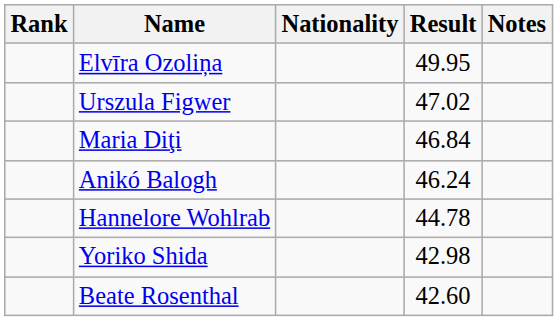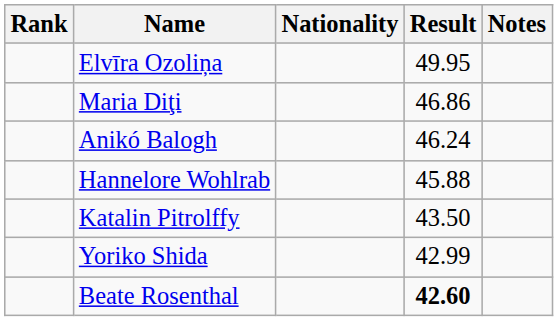 <table class="wikitable sortable" style="text-align:center">
 <tr>
 <th>Rank</th>
 <th>Name</th>
 <th>Nationality</th>
 <th>Result</th>
 <th>Notes</th>
 </tr>
 <tr>
 <td></td>
 <td align=left><a href='#'>Elvīra Ozoliņa</a></td>
 <td align=left></td>
 <td>49.95</td>
 <td></td>
 </tr>
 <tr>
 <td></td>
-<td align=left><a href='#'>Urszula Figwer</a></td>
-<td align=left></td>
-<td>47.02</td>
-<td></td>
-</tr>
-<tr>
-<td></td>
 <td align=left><a href='#'>Maria Diţi</a></td>
 <td align=left></td>
-<td>46.84</td>
+<td>46.86</td>
 <td></td>
 </tr>
 <tr>
 <td></td>
 <td align=left><a href='#'>Anikó Balogh</a></td>
 <td align=left></td>
 <td>46.24</td>
 <td></td>
 </tr>
 <tr>
 <td></td>
 <td align=left><a href='#'>Hannelore Wohlrab</a></td>
 <td align=left></td>
-<td>44.78</td>
+<td>45.88</td>
+<td></td>
+</tr>
+<tr>
+<td></td>
+<td align=left><a href='#'>Katalin Pitrolffy</a></td>
+<td align=left></td>
+<td>43.50</td>
 <td></td>
 </tr>
 <tr>
 <td></td>
 <td align=left><a href='#'>Yoriko Shida</a></td>
 <td align=left></td>
-<td>42.98</td>
+<td>42.99</td>
 <td></td>
 </tr>
 <tr>
 <td></td>
 <td align=left><a href='#'>Beate Rosenthal</a></td>
 <td align=left></td>
-<td>42.60</td>
+<td><strong>42.60</strong></td>
 <td></td>
 </tr>
 </table>
